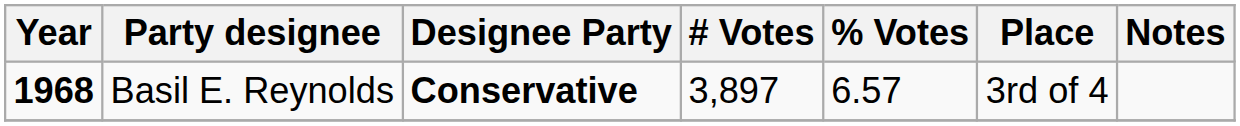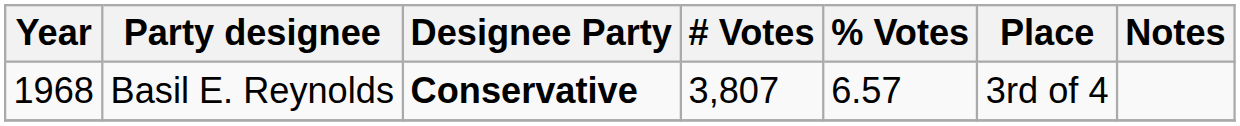 <table class=wikitable>
 <tr bgcolor=lightgrey>
 <th>Year</th>
 <th>Party designee</th>
 <th>Designee Party</th>
 <th># Votes</th>
 <th>% Votes</th>
 <th>Place</th>
 <th>Notes</th>
 </tr>
 <tr>
-<td><strong>1968</strong></td>
+<td>1968</td>
 <td>Basil E. Reynolds</td>
 <td><strong>Conservative</strong></td>
-<td>3,897</td>
+<td>3,807</td>
 <td>6.57</td>
 <td>3rd of 4</td>
 <td></td>
 </tr>
 <tr>
 </tr>
 </table>
